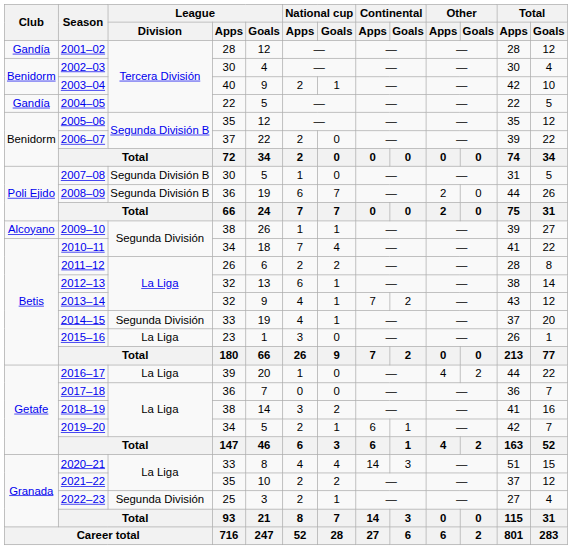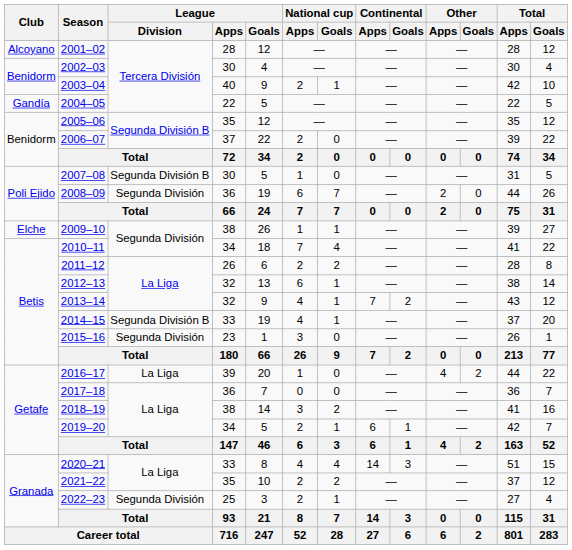 <table class="wikitable" style="text-align:center">
 <tr>
 <th rowspan="2">Club</th>
 <th rowspan="2">Season</th>
 <th colspan="3">League</th>
 <th colspan="2">National cup</th>
 <th colspan="2">Continental</th>
 <th colspan="2">Other</th>
 <th colspan="2">Total</th>
 </tr>
 <tr>
 <th>Division</th>
 <th>Apps</th>
 <th>Goals</th>
 <th>Apps</th>
 <th>Goals</th>
 <th>Apps</th>
 <th>Goals</th>
 <th>Apps</th>
 <th>Goals</th>
 <th>Apps</th>
 <th>Goals</th>
 </tr>
 <tr>
-<td><a href='#'>Gandía</a></td>
+<td><a href='#'>Alcoyano</a></td>
 <td><a href='#'>2001–02</a></td>
 <td rowspan="4"><a href='#'>Tercera División</a></td>
 <td>28</td>
 <td>12</td>
 <td colspan="2">—</td>
 <td colspan="2">—</td>
 <td colspan="2">—</td>
 <td>28</td>
 <td>12</td>
 </tr>
 <tr>
 <td rowspan="2"><a href='#'>Benidorm</a></td>
 <td><a href='#'>2002–03</a></td>
 <td>30</td>
 <td>4</td>
 <td colspan="2">—</td>
 <td colspan="2">—</td>
 <td colspan="2">—</td>
 <td>30</td>
 <td>4</td>
 </tr>
 <tr>
 <td><a href='#'>2003–04</a></td>
 <td>40</td>
 <td>9</td>
 <td>2</td>
 <td>1</td>
 <td colspan="2">—</td>
 <td colspan="2">—</td>
 <td>42</td>
 <td>10</td>
 </tr>
 <tr>
 <td><a href='#'>Gandía</a></td>
 <td><a href='#'>2004–05</a></td>
 <td>22</td>
 <td>5</td>
 <td colspan="2">—</td>
 <td colspan="2">—</td>
 <td colspan="2">—</td>
 <td>22</td>
 <td>5</td>
 </tr>
 <tr>
 <td rowspan="3">Benidorm</td>
 <td><a href='#'>2005–06</a></td>
 <td rowspan="2"><a href='#'>Segunda División B</a></td>
 <td>35</td>
 <td>12</td>
 <td colspan="2">—</td>
 <td colspan="2">—</td>
 <td colspan="2">—</td>
 <td>35</td>
 <td>12</td>
 </tr>
 <tr>
 <td><a href='#'>2006–07</a></td>
 <td>37</td>
 <td>22</td>
 <td>2</td>
 <td>0</td>
 <td colspan="2">—</td>
 <td colspan="2">—</td>
 <td>39</td>
 <td>22</td>
 </tr>
 <tr>
 <th colspan="2">Total</th>
 <th>72</th>
 <th>34</th>
 <th>2</th>
 <th>0</th>
 <th>0</th>
 <th>0</th>
 <th>0</th>
 <th>0</th>
 <th>74</th>
 <th>34</th>
 </tr>
 <tr>
 <td rowspan="3"><a href='#'>Poli Ejido</a></td>
 <td><a href='#'>2007–08</a></td>
 <td>Segunda División B</td>
 <td>30</td>
 <td>5</td>
 <td>1</td>
 <td>0</td>
 <td colspan="2">—</td>
 <td colspan="2">—</td>
 <td>31</td>
 <td>5</td>
 </tr>
 <tr>
 <td><a href='#'>2008–09</a></td>
-<td>Segunda División B</td>
+<td>Segunda División</td>
 <td>36</td>
 <td>19</td>
 <td>6</td>
 <td>7</td>
 <td colspan="2">—</td>
 <td>2</td>
 <td>0</td>
 <td>44</td>
 <td>26</td>
 </tr>
 <tr>
 <th colspan="2">Total</th>
 <th>66</th>
 <th>24</th>
 <th>7</th>
 <th>7</th>
 <th>0</th>
 <th>0</th>
 <th>2</th>
 <th>0</th>
 <th>75</th>
 <th>31</th>
 </tr>
 <tr>
-<td><a href='#'>Alcoyano</a></td>
+<td><a href='#'>Elche</a></td>
 <td><a href='#'>2009–10</a></td>
 <td rowspan="2">Segunda División</td>
 <td>38</td>
 <td>26</td>
 <td>1</td>
 <td>1</td>
 <td colspan="2">—</td>
 <td colspan="2">—</td>
 <td>39</td>
 <td>27</td>
 </tr>
 <tr>
 <td rowspan="7"><a href='#'>Betis</a></td>
 <td><a href='#'>2010–11</a></td>
 <td>34</td>
 <td>18</td>
 <td>7</td>
 <td>4</td>
 <td colspan="2">—</td>
 <td colspan="2">—</td>
 <td>41</td>
 <td>22</td>
 </tr>
 <tr>
 <td><a href='#'>2011–12</a></td>
 <td rowspan="3"><a href='#'>La Liga</a></td>
 <td>26</td>
 <td>6</td>
 <td>2</td>
 <td>2</td>
 <td colspan="2">—</td>
 <td colspan="2">—</td>
 <td>28</td>
 <td>8</td>
 </tr>
 <tr>
 <td><a href='#'>2012–13</a></td>
 <td>32</td>
 <td>13</td>
 <td>6</td>
 <td>1</td>
 <td colspan="2">—</td>
 <td colspan="2">—</td>
 <td>38</td>
 <td>14</td>
 </tr>
 <tr>
 <td><a href='#'>2013–14</a></td>
 <td>32</td>
 <td>9</td>
 <td>4</td>
 <td>1</td>
 <td>7</td>
 <td>2</td>
 <td colspan="2">—</td>
 <td>43</td>
 <td>12</td>
 </tr>
 <tr>
 <td><a href='#'>2014–15</a></td>
-<td>Segunda División</td>
+<td>Segunda División B</td>
 <td>33</td>
 <td>19</td>
 <td>4</td>
 <td>1</td>
 <td colspan="2">—</td>
 <td colspan="2">—</td>
 <td>37</td>
 <td>20</td>
 </tr>
 <tr>
 <td><a href='#'>2015–16</a></td>
-<td>La Liga</td>
+<td>Segunda División</td>
 <td>23</td>
 <td>1</td>
 <td>3</td>
 <td>0</td>
 <td colspan="2">—</td>
 <td colspan="2">—</td>
 <td>26</td>
 <td>1</td>
 </tr>
 <tr>
 <th colspan="2">Total</th>
 <th>180</th>
 <th>66</th>
 <th>26</th>
 <th>9</th>
 <th>7</th>
 <th>2</th>
 <th>0</th>
 <th>0</th>
 <th>213</th>
 <th>77</th>
 </tr>
 <tr>
 <td rowspan="5"><a href='#'>Getafe</a></td>
 <td><a href='#'>2016–17</a></td>
 <td>La Liga</td>
 <td>39</td>
 <td>20</td>
 <td>1</td>
 <td>0</td>
 <td colspan="2">—</td>
 <td>4</td>
 <td>2</td>
 <td>44</td>
 <td>22</td>
 </tr>
 <tr>
 <td><a href='#'>2017–18</a></td>
 <td rowspan="3">La Liga</td>
 <td>36</td>
 <td>7</td>
 <td>0</td>
 <td>0</td>
 <td colspan="2">—</td>
 <td colspan="2">—</td>
 <td>36</td>
 <td>7</td>
 </tr>
 <tr>
 <td><a href='#'>2018–19</a></td>
 <td>38</td>
 <td>14</td>
 <td>3</td>
 <td>2</td>
 <td colspan="2">—</td>
 <td colspan="2">—</td>
 <td>41</td>
 <td>16</td>
 </tr>
 <tr>
 <td><a href='#'>2019–20</a></td>
 <td>34</td>
 <td>5</td>
 <td>2</td>
 <td>1</td>
 <td>6</td>
 <td>1</td>
 <td colspan="2">—</td>
 <td>42</td>
 <td>7</td>
 </tr>
 <tr>
 <th colspan="2">Total</th>
 <th>147</th>
 <th>46</th>
 <th>6</th>
 <th>3</th>
 <th>6</th>
 <th>1</th>
 <th>4</th>
 <th>2</th>
 <th>163</th>
 <th>52</th>
 </tr>
 <tr>
 <td rowspan="4"><a href='#'>Granada</a></td>
 <td><a href='#'>2020–21</a></td>
 <td rowspan="2">La Liga</td>
 <td>33</td>
 <td>8</td>
 <td>4</td>
 <td>4</td>
 <td>14</td>
 <td>3</td>
 <td colspan="2">—</td>
 <td>51</td>
 <td>15</td>
 </tr>
 <tr>
 <td><a href='#'>2021–22</a></td>
 <td>35</td>
 <td>10</td>
 <td>2</td>
 <td>2</td>
 <td colspan="2">—</td>
 <td colspan="2">—</td>
 <td>37</td>
 <td>12</td>
 </tr>
 <tr>
 <td><a href='#'>2022–23</a></td>
 <td>Segunda División</td>
 <td>25</td>
 <td>3</td>
 <td>2</td>
 <td>1</td>
 <td colspan="2">—</td>
 <td colspan="2">—</td>
 <td>27</td>
 <td>4</td>
 </tr>
 <tr>
 <th colspan="2">Total</th>
 <th>93</th>
 <th>21</th>
 <th>8</th>
 <th>7</th>
 <th>14</th>
 <th>3</th>
 <th>0</th>
 <th>0</th>
 <th>115</th>
 <th>31</th>
 </tr>
 <tr>
 <th colspan="3">Career total</th>
 <th>716</th>
 <th>247</th>
 <th>52</th>
 <th>28</th>
 <th>27</th>
 <th>6</th>
 <th>6</th>
 <th>2</th>
 <th>801</th>
 <th>283</th>
 </tr>
 </table>
